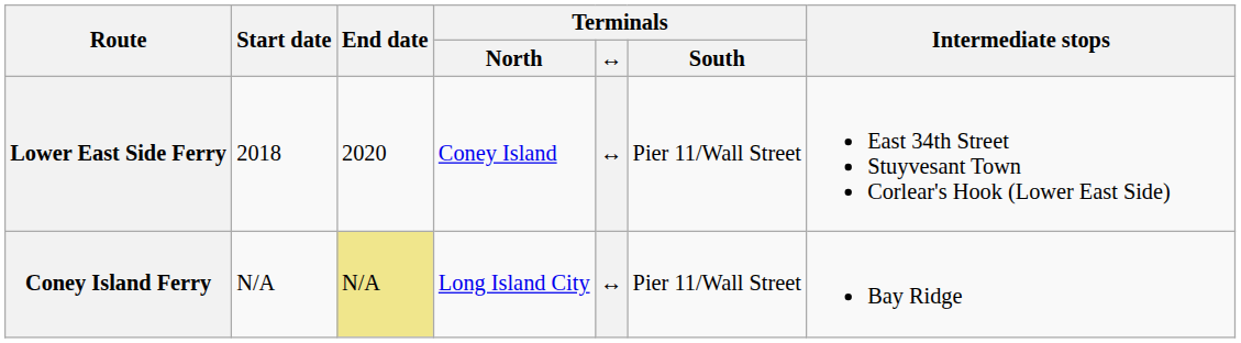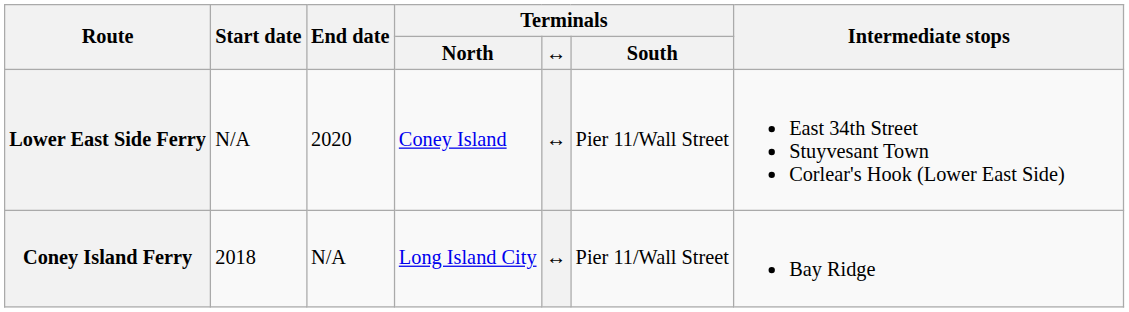 <table class="wikitable">
 <tr>
 <th rowspan="2">Route</th>
 <th rowspan="2">Start date</th>
 <th rowspan="2">End date</th>
 <th colspan="3">Terminals</th>
 <th rowspan="2" width="300px">Intermediate stops</th>
 </tr>
 <tr>
 <th>North</th>
 <th><span>↔ </span></th>
 <th>South</th>
 </tr>
 <tr>
 <th> Lower East Side Ferry</th>
-<td rowspan="1">2018</td>
+<td rowspan="1">N/A</td>
 <td>2020</td>
 <td><a href='#'>Coney Island</a></td>
 <th><span>↔ </span></th>
 <td>Pier 11/Wall Street</td>
 <td><br><ul><li>East 34th Street</li><li>Stuyvesant Town</li><li>Corlear's Hook (Lower East Side)</li></ul></td>
 </tr>
 <tr>
 <th> Coney Island Ferry</th>
-<td rowspan="1">N/A</td>
-<td style="background: khaki;">N/A</td>
+<td rowspan="1">2018</td>
+<td>N/A</td>
 <td><a href='#'>Long Island City</a></td>
 <th><span>↔ </span></th>
 <td>Pier 11/Wall Street</td>
 <td><br><ul><li>Bay Ridge</li></ul></td>
 </tr>
 </table>
